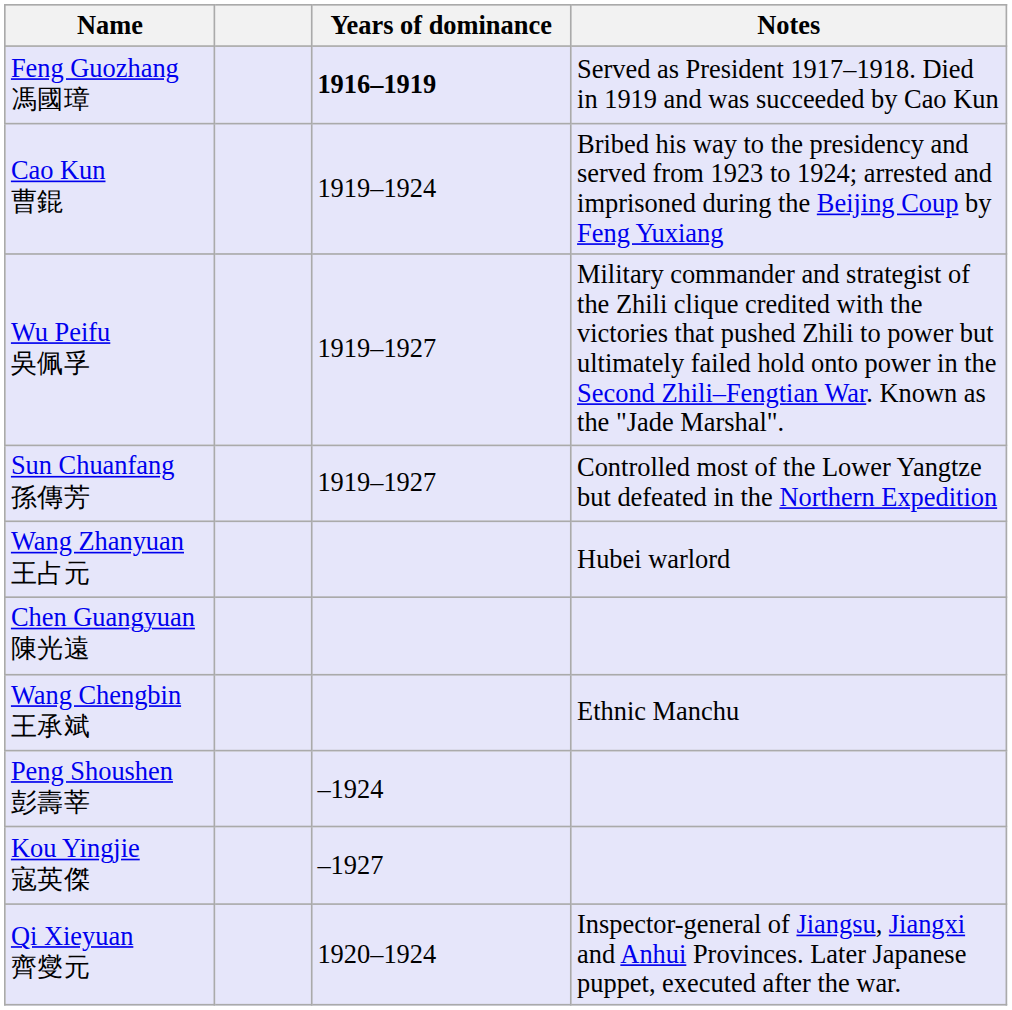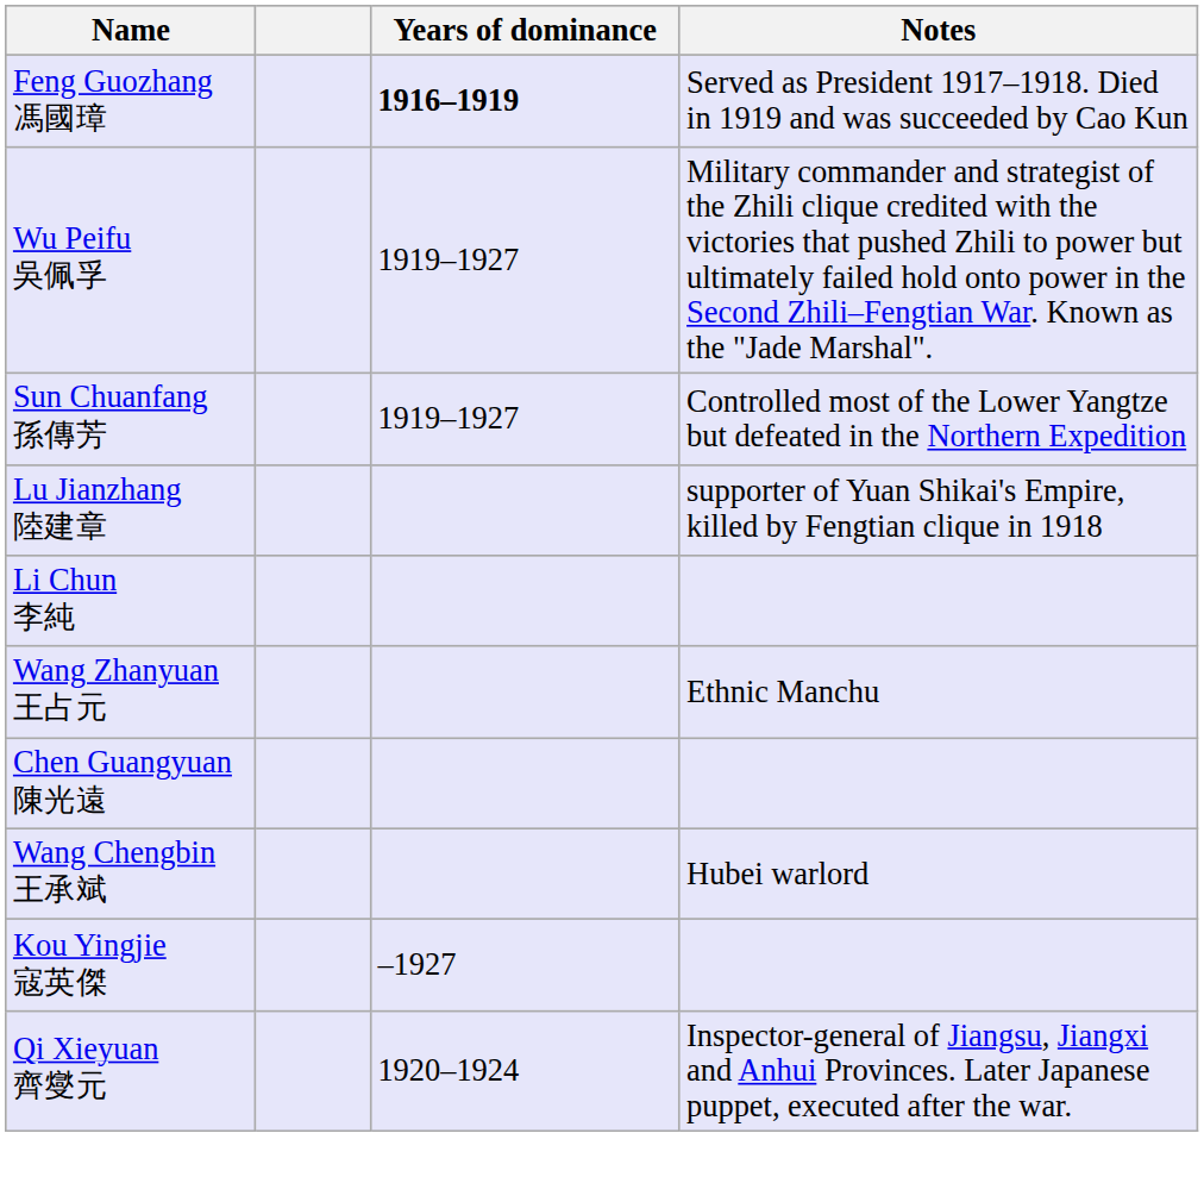 <table class="wikitable">
 <tr>
 <th width=120px>Name</th>
 <th width=51px></th>
 <th width=150px>Years of dominance</th>
 <th>Notes</th>
 </tr>
 <tr bgcolor=#E6E6FA>
 <td><a href='#'>Feng Guozhang</a><br>馮國璋</td>
 <td align=center></td>
 <td><strong>1916–1919</strong></td>
 <td>Served as President 1917–1918. Died in 1919 and was succeeded by Cao Kun</td>
 </tr>
 <tr bgcolor=#E6E6FA>
-<td><a href='#'>Cao Kun</a><br>曹錕</td>
-<td align=center></td>
-<td>1919–1924</td>
-<td>Bribed his way to the presidency and served from 1923 to 1924; arrested and imprisoned during the <a href='#'>Beijing Coup</a> by <a href='#'>Feng Yuxiang</a></td>
-</tr>
-<tr bgcolor=#E6E6FA>
 <td><a href='#'>Wu Peifu</a><br>吳佩孚</td>
 <td align=center></td>
 <td>1919–1927</td>
 <td>Military commander and strategist of the Zhili clique credited with the victories that pushed Zhili to power but ultimately failed hold onto power in the <a href='#'>Second Zhili–Fengtian War</a>. Known as the "Jade Marshal".</td>
 </tr>
 <tr bgcolor=#E6E6FA>
 <td><a href='#'>Sun Chuanfang</a><br>孫傳芳</td>
 <td align=center></td>
 <td>1919–1927</td>
 <td>Controlled most of the Lower Yangtze but defeated in the <a href='#'>Northern Expedition</a></td>
 </tr>
 <tr bgcolor=#E6E6FA>
+<td><a href='#'>Lu Jianzhang</a><br>陸建章</td>
+<td align=center></td>
+<td></td>
+<td>supporter of Yuan Shikai's Empire, killed by Fengtian clique in 1918</td>
+</tr>
+<tr bgcolor=#E6E6FA>
+<td><a href='#'>Li Chun</a><br>李純</td>
+<td align=center></td>
+<td></td>
+<td></td>
+</tr>
+<tr bgcolor=#E6E6FA>
 <td><a href='#'>Wang Zhanyuan</a><br>王占元</td>
 <td align=center></td>
 <td></td>
-<td>Hubei warlord</td>
+<td>Ethnic Manchu</td>
 </tr>
 <tr bgcolor=#E6E6FA>
 <td><a href='#'>Chen Guangyuan</a><br>陳光遠</td>
 <td align=center></td>
 <td></td>
 <td></td>
 </tr>
 <tr bgcolor=#E6E6FA>
 <td><a href='#'>Wang Chengbin</a><br>王承斌</td>
 <td align=center></td>
 <td></td>
-<td>Ethnic Manchu</td>
-</tr>
-<tr bgcolor=#E6E6FA>
-<td><a href='#'>Peng Shoushen</a><br>彭壽莘</td>
-<td align=center></td>
-<td>–1924</td>
-<td></td>
+<td>Hubei warlord</td>
 </tr>
 <tr bgcolor=#E6E6FA>
 <td><a href='#'>Kou Yingjie</a><br>寇英傑</td>
 <td align=center></td>
 <td>–1927</td>
 <td></td>
 </tr>
 <tr bgcolor=#E6E6FA>
 <td><a href='#'>Qi Xieyuan</a><br>齊燮元</td>
 <td align=center></td>
 <td>1920–1924</td>
 <td>Inspector-general of <a href='#'>Jiangsu</a>, <a href='#'>Jiangxi</a> and <a href='#'>Anhui</a> Provinces. Later Japanese puppet, executed after the war.</td>
 </tr>
 </table>
